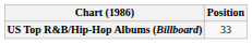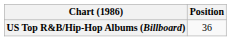 <table class="wikitable plainrowheaders" style="text-align:center">
 <tr>
 <th scope="col">Chart (1986)</th>
 <th scope="col">Position</th>
 </tr>
 <tr>
 <th scope="row">US Top R&B/Hip-Hop Albums (<em>Billboard</em>)</th>
-<td>33</td>
+<td>36</td>
 </tr>
 </table>
